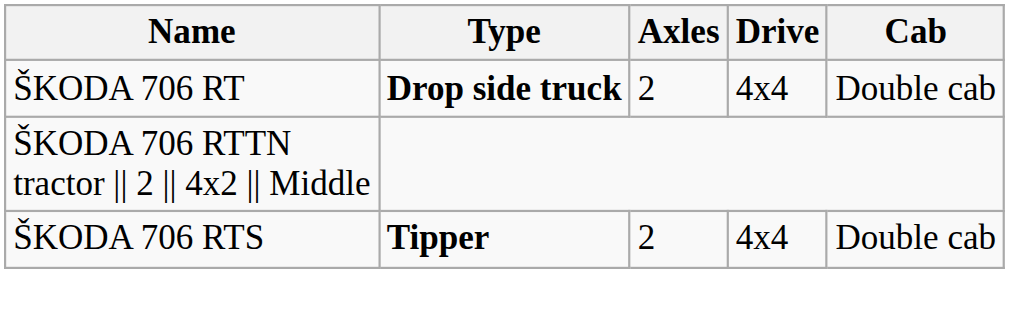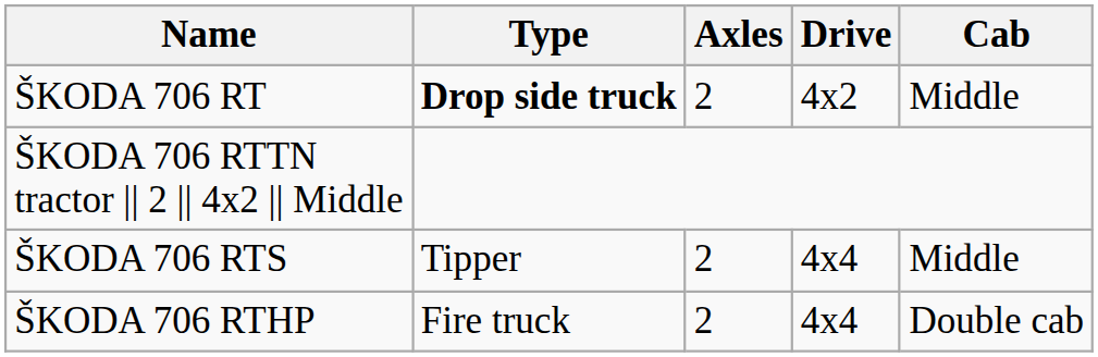 <table class="wikitable">
 <tr>
 <th>Name</th>
 <th>Type</th>
 <th>Axles</th>
 <th>Drive</th>
 <th>Cab</th>
 </tr>
 <tr>
 <td>ŠKODA 706 RT</td>
 <td><strong>Drop side truck</strong></td>
 <td>2</td>
-<td>4x4</td>
-<td>Double cab</td>
+<td>4x2</td>
+<td>Middle</td>
 </tr>
 <tr>
 <td>ŠKODA 706 RTTN<br>tractor || 2 || 4x2 || Middle</td>
 </tr>
 <tr>
 <td>ŠKODA 706 RTS</td>
-<td><strong>Tipper</strong></td>
+<td>Tipper</td>
+<td>2</td>
+<td>4x4</td>
+<td>Middle</td>
+</tr>
+<tr>
+<td>ŠKODA 706 RTHP</td>
+<td>Fire truck</td>
 <td>2</td>
 <td>4x4</td>
 <td>Double cab</td>
 </tr>
 </table>
